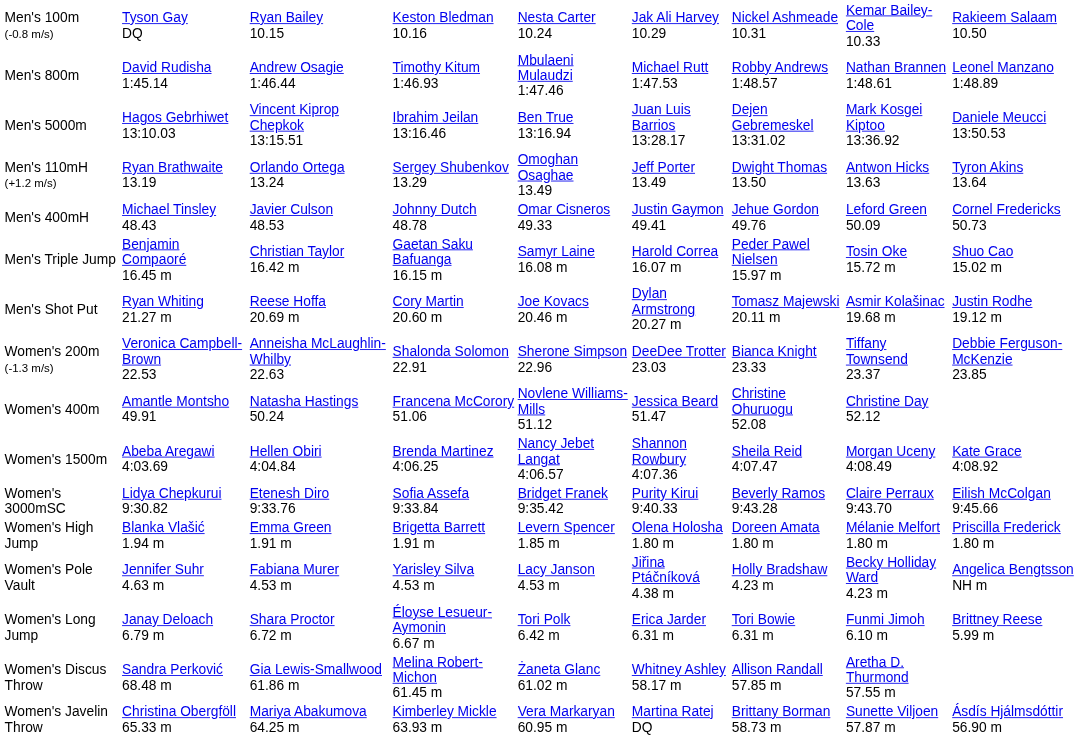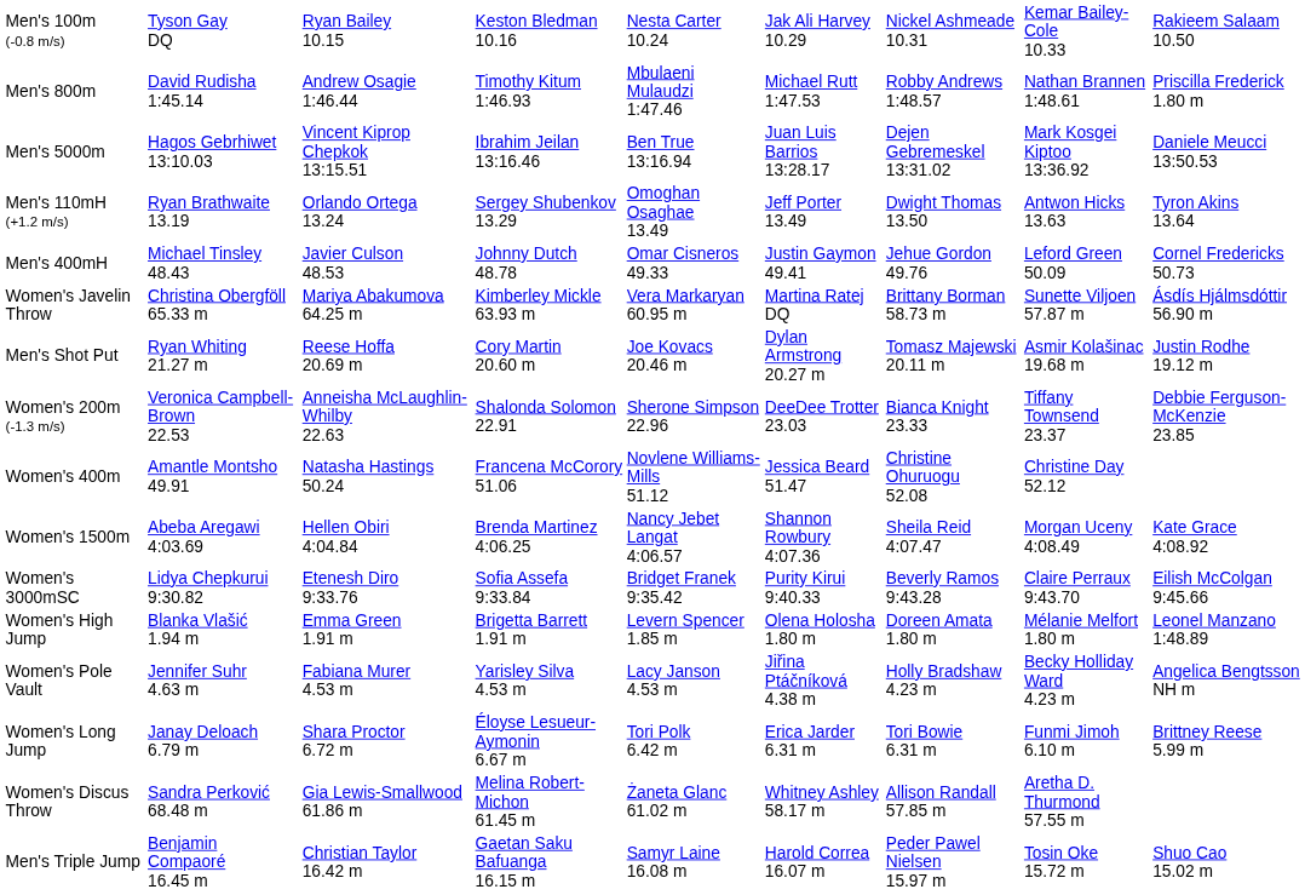 <table>
 <tr>
 <td>Men's 100m<br><small>(-0.8 m/s)</small></td>
 <td><a href='#'>Tyson Gay</a><br>  DQ</td>
 <td><a href='#'>Ryan Bailey</a><br>  10.15</td>
 <td><a href='#'>Keston Bledman</a><br>  10.16</td>
 <td><a href='#'>Nesta Carter</a><br>  10.24</td>
 <td><a href='#'>Jak Ali Harvey</a><br>  10.29</td>
 <td><a href='#'>Nickel Ashmeade</a><br>  10.31</td>
 <td><a href='#'>Kemar Bailey-Cole</a><br>  10.33</td>
 <td><a href='#'>Rakieem Salaam</a><br>  10.50</td>
 </tr>
 <tr>
 <td>Men's 800m</td>
 <td><a href='#'>David Rudisha</a><br>  1:45.14</td>
 <td><a href='#'>Andrew Osagie</a><br>  1:46.44</td>
 <td><a href='#'>Timothy Kitum</a><br>  1:46.93</td>
 <td><a href='#'>Mbulaeni Mulaudzi</a><br>  1:47.46</td>
 <td><a href='#'>Michael Rutt</a><br>  1:47.53</td>
 <td><a href='#'>Robby Andrews</a><br>  1:48.57</td>
 <td><a href='#'>Nathan Brannen</a><br>  1:48.61</td>
-<td><a href='#'>Leonel Manzano</a><br>  1:48.89</td>
+<td><a href='#'>Priscilla Frederick</a><br>  1.80 m</td>
 </tr>
 <tr>
 <td>Men's 5000m</td>
 <td><a href='#'>Hagos Gebrhiwet</a><br>  13:10.03</td>
 <td><a href='#'>Vincent Kiprop Chepkok</a><br>  13:15.51</td>
 <td><a href='#'>Ibrahim Jeilan</a><br>  13:16.46</td>
 <td><a href='#'>Ben True</a><br>  13:16.94</td>
 <td><a href='#'>Juan Luis Barrios</a><br>  13:28.17</td>
 <td><a href='#'>Dejen Gebremeskel</a><br>  13:31.02</td>
 <td><a href='#'>Mark Kosgei Kiptoo</a><br>  13:36.92</td>
 <td><a href='#'>Daniele Meucci</a><br>  13:50.53</td>
 </tr>
 <tr>
 <td>Men's 110mH<br><small>(+1.2 m/s)</small></td>
 <td><a href='#'>Ryan Brathwaite</a><br>  13.19</td>
 <td><a href='#'>Orlando Ortega</a><br>  13.24</td>
 <td><a href='#'>Sergey Shubenkov</a><br>  13.29</td>
 <td><a href='#'>Omoghan Osaghae</a><br>  13.49</td>
 <td><a href='#'>Jeff Porter</a><br>  13.49</td>
 <td><a href='#'>Dwight Thomas</a><br>  13.50</td>
 <td><a href='#'>Antwon Hicks</a><br>  13.63</td>
 <td><a href='#'>Tyron Akins</a><br>  13.64</td>
 </tr>
 <tr>
 <td>Men's 400mH</td>
 <td><a href='#'>Michael Tinsley</a><br>  48.43</td>
 <td><a href='#'>Javier Culson</a><br>  48.53</td>
 <td><a href='#'>Johnny Dutch</a><br>  48.78</td>
 <td><a href='#'>Omar Cisneros</a><br>  49.33</td>
 <td><a href='#'>Justin Gaymon</a><br>  49.41</td>
 <td><a href='#'>Jehue Gordon</a><br>  49.76</td>
 <td><a href='#'>Leford Green</a><br>  50.09</td>
 <td><a href='#'>Cornel Fredericks</a><br>  50.73</td>
 </tr>
 <tr>
-<td>Men's Triple Jump</td>
-<td><a href='#'>Benjamin Compaoré</a><br>  16.45 m</td>
-<td><a href='#'>Christian Taylor</a><br>  16.42 m</td>
-<td><a href='#'>Gaetan Saku Bafuanga</a><br>  16.15 m</td>
-<td><a href='#'>Samyr Laine</a><br>  16.08 m</td>
-<td><a href='#'>Harold Correa</a><br>  16.07 m</td>
-<td><a href='#'>Peder Pawel Nielsen</a><br>  15.97 m</td>
-<td><a href='#'>Tosin Oke</a><br>  15.72 m</td>
-<td><a href='#'>Shuo Cao</a><br>  15.02 m</td>
+<td>Women's Javelin Throw</td>
+<td><a href='#'>Christina Obergföll</a><br>  65.33 m</td>
+<td><a href='#'>Mariya Abakumova</a><br>  64.25 m</td>
+<td><a href='#'>Kimberley Mickle</a><br>  63.93 m</td>
+<td><a href='#'>Vera Markaryan</a><br>  60.95 m</td>
+<td><a href='#'>Martina Ratej</a><br>  DQ</td>
+<td><a href='#'>Brittany Borman</a><br>  58.73 m</td>
+<td><a href='#'>Sunette Viljoen</a><br>  57.87 m</td>
+<td><a href='#'>Ásdís Hjálmsdóttir</a><br>  56.90 m</td>
 </tr>
 <tr>
 <td>Men's Shot Put</td>
 <td><a href='#'>Ryan Whiting</a><br>  21.27 m</td>
 <td><a href='#'>Reese Hoffa</a><br>  20.69 m</td>
 <td><a href='#'>Cory Martin</a><br>  20.60 m</td>
 <td><a href='#'>Joe Kovacs</a><br>  20.46 m</td>
 <td><a href='#'>Dylan Armstrong</a><br>  20.27 m</td>
 <td><a href='#'>Tomasz Majewski</a><br>  20.11 m</td>
 <td><a href='#'>Asmir Kolašinac</a><br>  19.68 m</td>
 <td><a href='#'>Justin Rodhe</a><br>  19.12 m</td>
 </tr>
 <tr>
 <td>Women's 200m<br><small>(-1.3 m/s)</small></td>
 <td><a href='#'>Veronica Campbell-Brown</a><br>  22.53</td>
 <td><a href='#'>Anneisha McLaughlin-Whilby</a><br>  22.63</td>
 <td><a href='#'>Shalonda Solomon</a><br>  22.91</td>
 <td><a href='#'>Sherone Simpson</a><br>  22.96</td>
 <td><a href='#'>DeeDee Trotter</a><br>  23.03</td>
 <td><a href='#'>Bianca Knight</a><br>  23.33</td>
 <td><a href='#'>Tiffany Townsend</a><br>  23.37</td>
 <td><a href='#'>Debbie Ferguson-McKenzie</a><br>  23.85</td>
 </tr>
 <tr>
 <td>Women's 400m</td>
 <td><a href='#'>Amantle Montsho</a><br>  49.91</td>
 <td><a href='#'>Natasha Hastings</a><br>  50.24</td>
 <td><a href='#'>Francena McCorory</a><br>  51.06</td>
 <td><a href='#'>Novlene Williams-Mills</a><br>  51.12</td>
 <td><a href='#'>Jessica Beard</a><br>  51.47</td>
 <td><a href='#'>Christine Ohuruogu</a><br>  52.08</td>
 <td><a href='#'>Christine Day</a><br>  52.12</td>
 </tr>
 <tr>
 <td>Women's 1500m</td>
 <td><a href='#'>Abeba Aregawi</a><br>  4:03.69</td>
 <td><a href='#'>Hellen Obiri</a><br>  4:04.84</td>
 <td><a href='#'>Brenda Martinez</a><br>  4:06.25</td>
 <td><a href='#'>Nancy Jebet Langat</a><br>  4:06.57</td>
 <td><a href='#'>Shannon Rowbury</a><br>  4:07.36</td>
 <td><a href='#'>Sheila Reid</a><br>  4:07.47</td>
 <td><a href='#'>Morgan Uceny</a><br>  4:08.49</td>
 <td><a href='#'>Kate Grace</a><br>  4:08.92</td>
 </tr>
 <tr>
 <td>Women's 3000mSC</td>
 <td><a href='#'>Lidya Chepkurui</a><br>  9:30.82</td>
 <td><a href='#'>Etenesh Diro</a><br>  9:33.76</td>
 <td><a href='#'>Sofia Assefa</a><br>  9:33.84</td>
 <td><a href='#'>Bridget Franek</a><br>  9:35.42</td>
 <td><a href='#'>Purity Kirui</a><br>  9:40.33</td>
 <td><a href='#'>Beverly Ramos</a><br>  9:43.28</td>
 <td><a href='#'>Claire Perraux</a><br>  9:43.70</td>
 <td><a href='#'>Eilish McColgan</a><br>  9:45.66</td>
 </tr>
 <tr>
 <td>Women's High Jump</td>
 <td><a href='#'>Blanka Vlašić</a><br>  1.94 m</td>
 <td><a href='#'>Emma Green</a><br>  1.91 m</td>
 <td><a href='#'>Brigetta Barrett</a><br>  1.91 m</td>
 <td><a href='#'>Levern Spencer</a><br>  1.85 m</td>
 <td><a href='#'>Olena Holosha</a><br>  1.80 m</td>
 <td><a href='#'>Doreen Amata</a><br>  1.80 m</td>
 <td><a href='#'>Mélanie Melfort</a><br>  1.80 m</td>
-<td><a href='#'>Priscilla Frederick</a><br>  1.80 m</td>
+<td><a href='#'>Leonel Manzano</a><br>  1:48.89</td>
 </tr>
 <tr>
 <td>Women's Pole Vault</td>
 <td><a href='#'>Jennifer Suhr</a><br>  4.63 m</td>
 <td><a href='#'>Fabiana Murer</a><br>  4.53 m</td>
 <td><a href='#'>Yarisley Silva</a><br>  4.53 m</td>
 <td><a href='#'>Lacy Janson</a><br>  4.53 m</td>
 <td><a href='#'>Jiřina Ptáčníková</a><br>  4.38 m</td>
 <td><a href='#'>Holly Bradshaw</a><br>  4.23 m</td>
 <td><a href='#'>Becky Holliday Ward</a><br>  4.23 m</td>
 <td><a href='#'>Angelica Bengtsson</a><br>  NH m</td>
 </tr>
 <tr>
 <td>Women's Long Jump</td>
 <td><a href='#'>Janay Deloach</a><br>  6.79 m</td>
 <td><a href='#'>Shara Proctor</a><br>  6.72 m</td>
 <td><a href='#'>Éloyse Lesueur-Aymonin</a><br>  6.67 m</td>
 <td><a href='#'>Tori Polk</a><br>  6.42 m</td>
 <td><a href='#'>Erica Jarder</a><br>  6.31 m</td>
 <td><a href='#'>Tori Bowie</a><br>  6.31 m</td>
 <td><a href='#'>Funmi Jimoh</a><br>  6.10 m</td>
 <td><a href='#'>Brittney Reese</a><br>  5.99 m</td>
 </tr>
 <tr>
 <td>Women's Discus Throw</td>
 <td><a href='#'>Sandra Perković</a><br>  68.48 m</td>
 <td><a href='#'>Gia Lewis-Smallwood</a><br>  61.86 m</td>
 <td><a href='#'>Melina Robert-Michon</a><br>  61.45 m</td>
 <td><a href='#'>Żaneta Glanc</a><br>  61.02 m</td>
 <td><a href='#'>Whitney Ashley</a><br>  58.17 m</td>
 <td><a href='#'>Allison Randall</a><br>  57.85 m</td>
 <td><a href='#'>Aretha D. Thurmond</a><br>  57.55 m</td>
 </tr>
 <tr>
-<td>Women's Javelin Throw</td>
-<td><a href='#'>Christina Obergföll</a><br>  65.33 m</td>
-<td><a href='#'>Mariya Abakumova</a><br>  64.25 m</td>
-<td><a href='#'>Kimberley Mickle</a><br>  63.93 m</td>
-<td><a href='#'>Vera Markaryan</a><br>  60.95 m</td>
-<td><a href='#'>Martina Ratej</a><br>  DQ</td>
-<td><a href='#'>Brittany Borman</a><br>  58.73 m</td>
-<td><a href='#'>Sunette Viljoen</a><br>  57.87 m</td>
-<td><a href='#'>Ásdís Hjálmsdóttir</a><br>  56.90 m</td>
+<td>Men's Triple Jump</td>
+<td><a href='#'>Benjamin Compaoré</a><br>  16.45 m</td>
+<td><a href='#'>Christian Taylor</a><br>  16.42 m</td>
+<td><a href='#'>Gaetan Saku Bafuanga</a><br>  16.15 m</td>
+<td><a href='#'>Samyr Laine</a><br>  16.08 m</td>
+<td><a href='#'>Harold Correa</a><br>  16.07 m</td>
+<td><a href='#'>Peder Pawel Nielsen</a><br>  15.97 m</td>
+<td><a href='#'>Tosin Oke</a><br>  15.72 m</td>
+<td><a href='#'>Shuo Cao</a><br>  15.02 m</td>
 </tr>
 </table>
